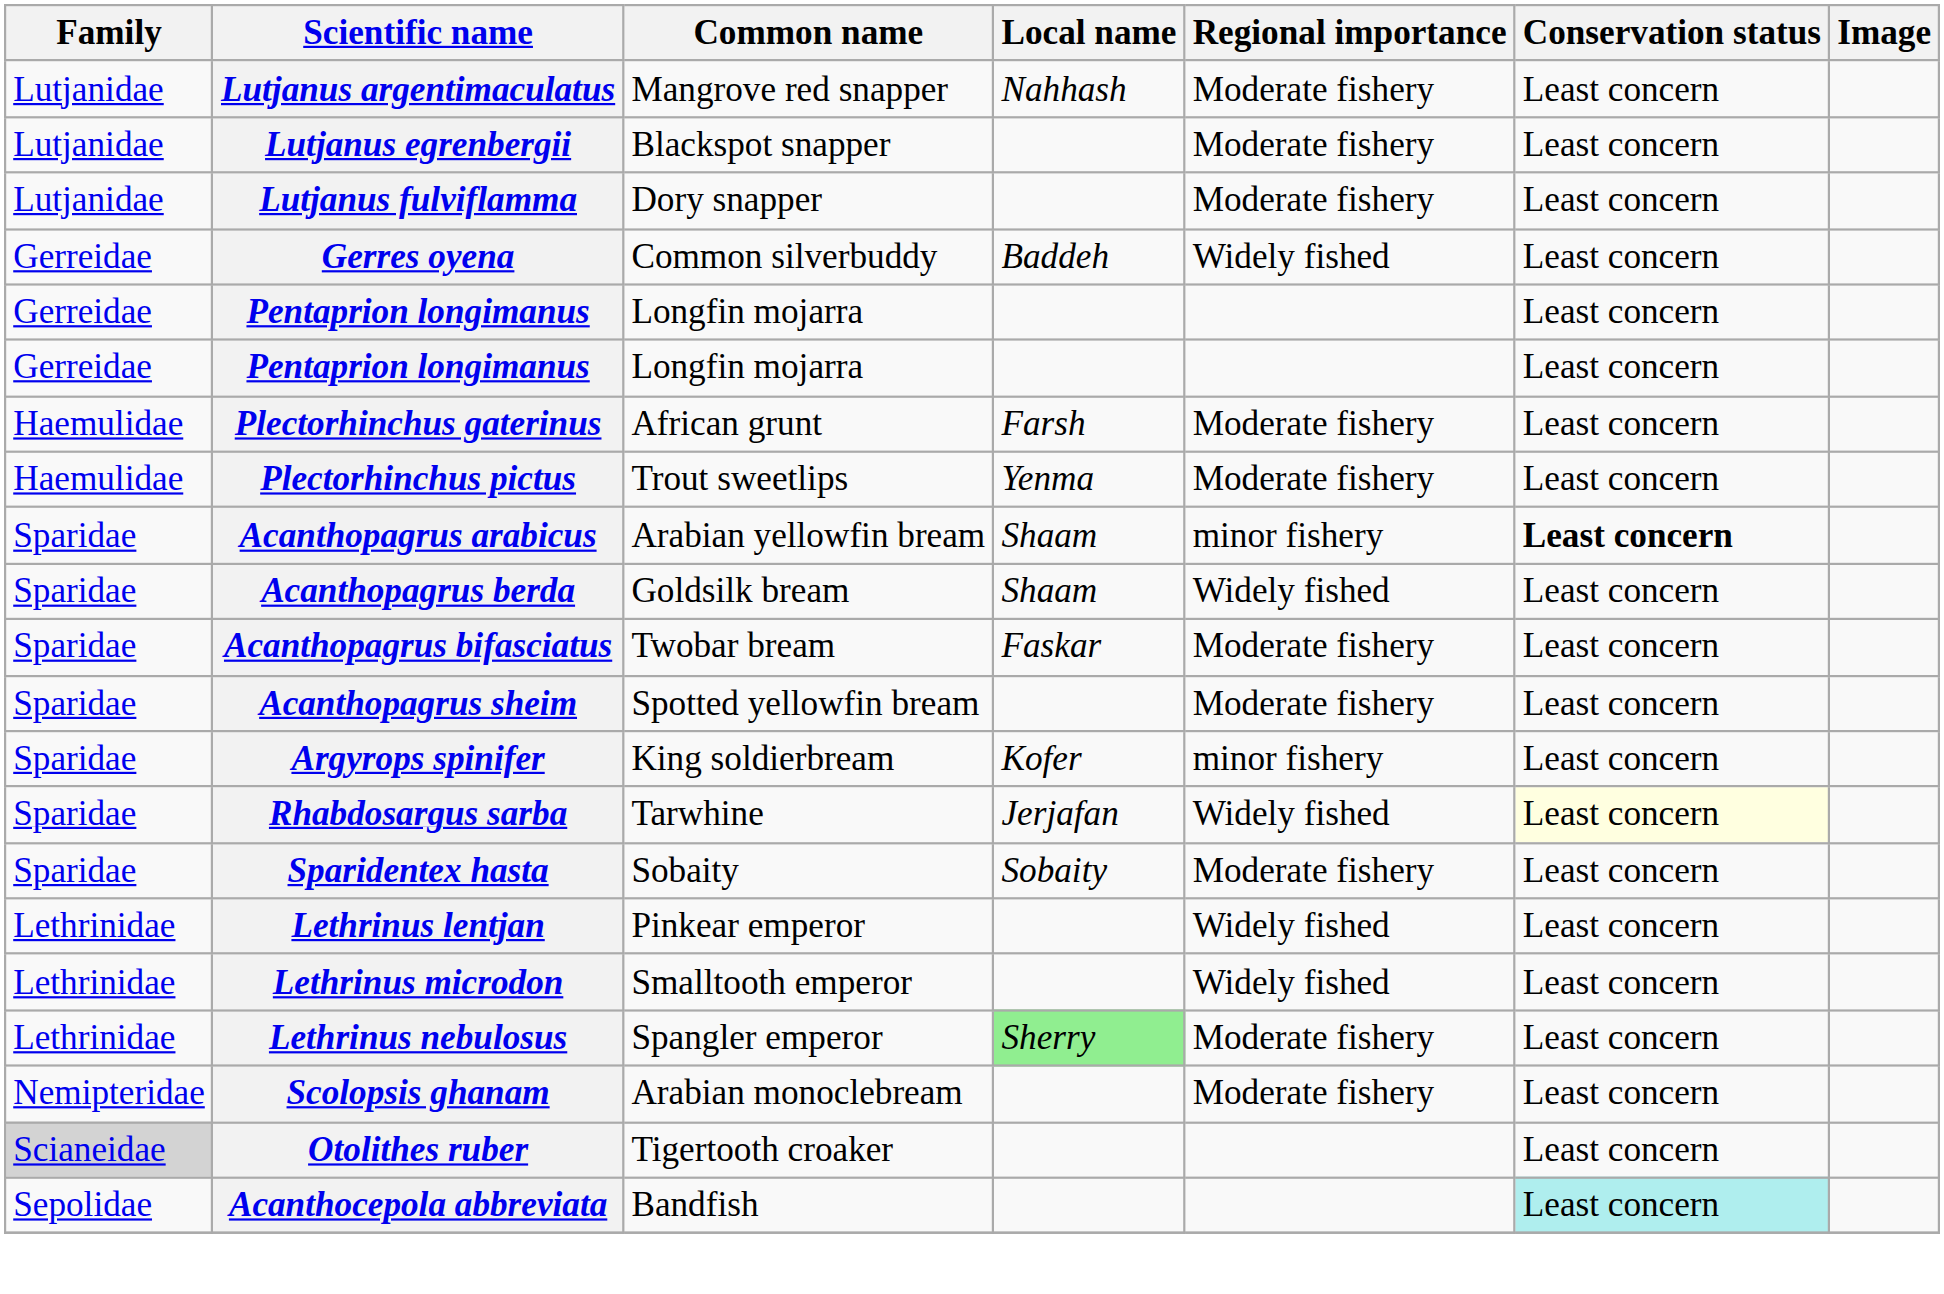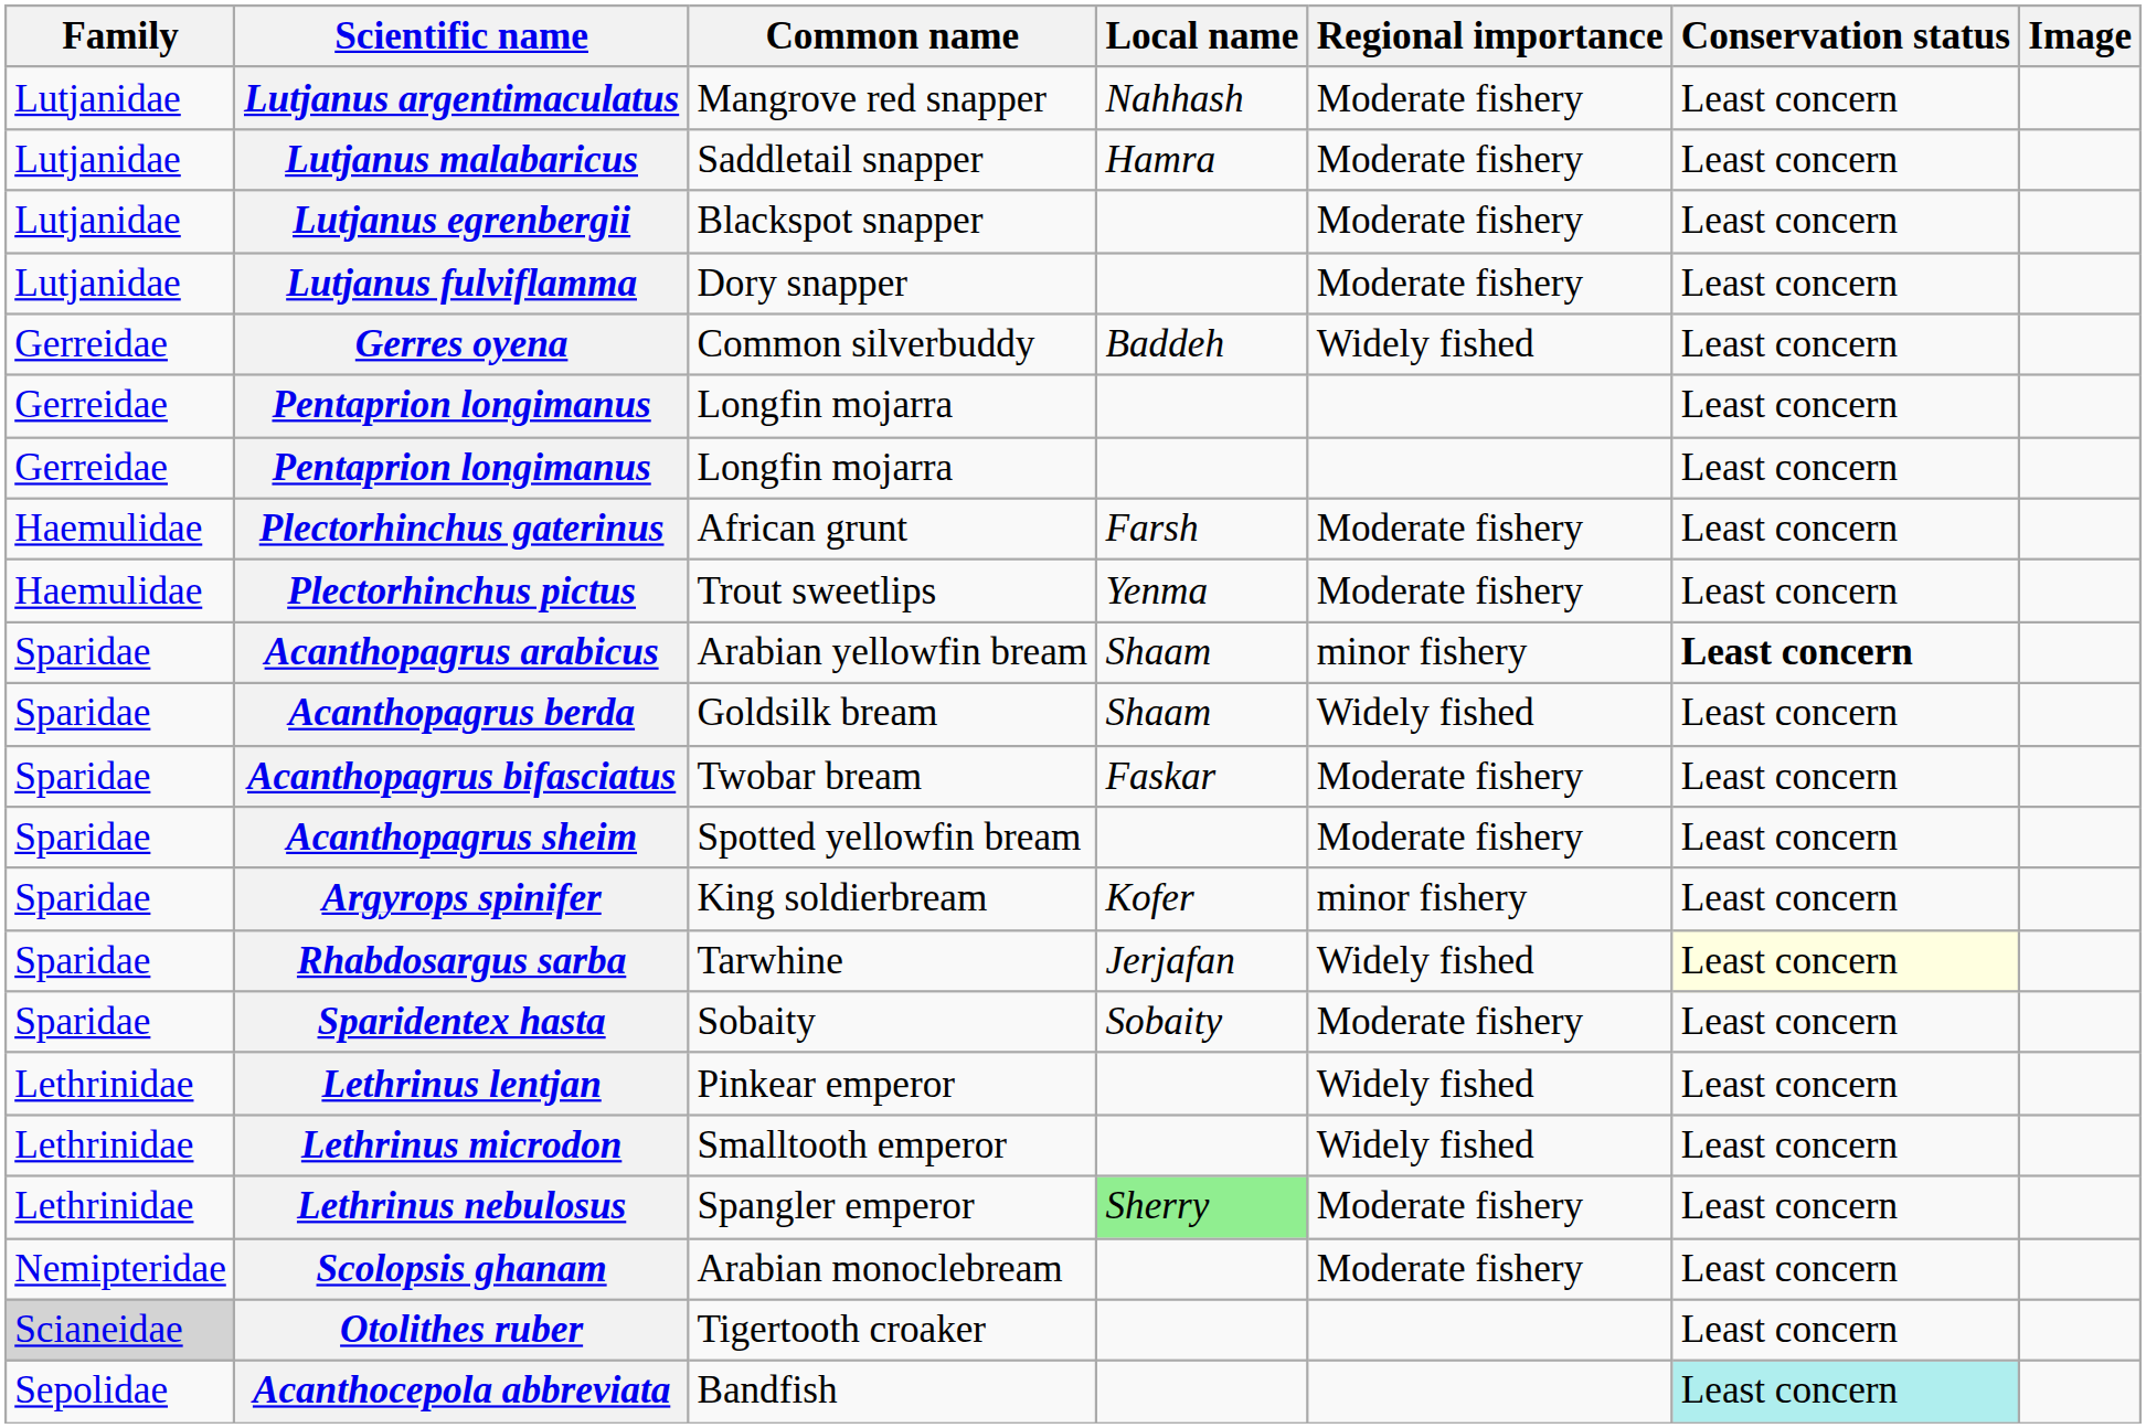 <table class="wikitable sortable">
 <tr>
 <th>Family</th>
 <th><a href='#'>Scientific name</a></th>
 <th><strong>Common name</strong></th>
 <th><strong>Local name</strong></th>
 <th>Regional importance</th>
 <th>Conservation status</th>
 <th>Image</th>
 </tr>
 <tr>
 <td><a href='#'>Lutjanidae</a></td>
 <th><em><a href='#'>Lutjanus argentimaculatus</a></em></th>
 <td>Mangrove red snapper</td>
 <td><em>Nahhash</em></td>
+<td>Moderate fishery</td>
+<td>Least concern</td>
+<td></td>
+</tr>
+<tr>
+<td><a href='#'>Lutjanidae</a></td>
+<th><em><a href='#'>Lutjanus malabaricus</a></em></th>
+<td>Saddletail snapper</td>
+<td><em>Hamra</em></td>
 <td>Moderate fishery</td>
 <td>Least concern</td>
 <td></td>
 </tr>
 <tr>
 <td><a href='#'>Lutjanidae</a></td>
 <th><em><a href='#'>Lutjanus egrenbergii</a></em></th>
 <td>Blackspot snapper</td>
 <td></td>
 <td>Moderate fishery</td>
 <td>Least concern</td>
 <td></td>
 </tr>
 <tr>
 <td><a href='#'>Lutjanidae</a></td>
 <th><em><a href='#'>Lutjanus fulviflamma</a></em></th>
 <td>Dory snapper</td>
 <td></td>
 <td>Moderate fishery</td>
 <td>Least concern</td>
 <td></td>
 </tr>
 <tr>
 <td><a href='#'>Gerreidae</a></td>
 <th><em><a href='#'>Gerres oyena</a></em></th>
 <td>Common silverbuddy</td>
 <td><em>Baddeh</em></td>
 <td>Widely fished</td>
 <td>Least concern</td>
 <td></td>
 </tr>
 <tr>
 <td><a href='#'>Gerreidae</a></td>
 <th><em><a href='#'>Pentaprion longimanus</a></em></th>
 <td>Longfin mojarra</td>
 <td></td>
 <td></td>
 <td>Least concern</td>
 <td></td>
 </tr>
 <tr>
 <td><a href='#'>Gerreidae</a></td>
 <th><em><a href='#'>Pentaprion longimanus</a></em></th>
 <td>Longfin mojarra</td>
 <td></td>
 <td></td>
 <td>Least concern</td>
 <td></td>
 </tr>
 <tr>
 <td><a href='#'>Haemulidae</a></td>
 <th><em><a href='#'>Plectorhinchus gaterinus</a></em></th>
 <td>African grunt</td>
 <td><em>Farsh</em></td>
 <td>Moderate fishery</td>
 <td>Least concern</td>
 <td></td>
 </tr>
 <tr>
 <td><a href='#'>Haemulidae</a></td>
 <th><em><a href='#'>Plectorhinchus pictus</a></em></th>
 <td>Trout sweetlips</td>
 <td><em>Yenma</em></td>
 <td>Moderate fishery</td>
 <td>Least concern</td>
 <td></td>
 </tr>
 <tr>
 <td><a href='#'>Sparidae</a></td>
 <th><em><a href='#'>Acanthopagrus arabicus</a></em></th>
 <td>Arabian yellowfin bream</td>
 <td><em>Shaam</em></td>
 <td>minor fishery</td>
 <td><strong>Least concern</strong></td>
 <td></td>
 </tr>
 <tr>
 <td><a href='#'>Sparidae</a></td>
 <th><em><a href='#'>Acanthopagrus berda</a></em></th>
 <td>Goldsilk bream</td>
 <td><em>Shaam</em></td>
 <td>Widely fished</td>
 <td>Least concern</td>
 <td></td>
 </tr>
 <tr>
 <td><a href='#'>Sparidae</a></td>
 <th><em><a href='#'>Acanthopagrus bifasciatus</a></em></th>
 <td>Twobar bream</td>
 <td><em>Faskar</em></td>
 <td>Moderate fishery</td>
 <td>Least concern</td>
 <td></td>
 </tr>
 <tr>
 <td><a href='#'>Sparidae</a></td>
 <th><em><a href='#'>Acanthopagrus sheim</a></em></th>
 <td>Spotted yellowfin bream</td>
 <td></td>
 <td>Moderate fishery</td>
 <td>Least concern</td>
 <td></td>
 </tr>
 <tr>
 <td><a href='#'>Sparidae</a></td>
 <th><em><a href='#'>Argyrops spinifer</a></em></th>
 <td>King soldierbream</td>
 <td> <em>Kofer</em></td>
 <td>minor fishery</td>
 <td>Least concern</td>
 <td></td>
 </tr>
 <tr>
 <td><a href='#'>Sparidae</a></td>
 <th><em><a href='#'>Rhabdosargus sarba</a></em></th>
 <td>Tarwhine</td>
 <td> <em>Jerjafan</em></td>
 <td>Widely fished</td>
 <td style="background: lightyellow;">Least concern</td>
 <td></td>
 </tr>
 <tr>
 <td><a href='#'>Sparidae</a></td>
 <th><em><a href='#'>Sparidentex hasta</a></em></th>
 <td>Sobaity</td>
 <td> <em>Sobaity</em></td>
 <td>Moderate fishery</td>
 <td>Least concern</td>
 <td></td>
 </tr>
 <tr>
 <td><a href='#'>Lethrinidae</a></td>
 <th><em><a href='#'>Lethrinus lentjan</a></em></th>
 <td>Pinkear emperor</td>
 <td></td>
 <td>Widely fished</td>
 <td>Least concern</td>
 <td></td>
 </tr>
 <tr>
 <td><a href='#'>Lethrinidae</a></td>
 <th><em><a href='#'>Lethrinus microdon</a></em></th>
 <td>Smalltooth emperor</td>
 <td></td>
 <td>Widely fished</td>
 <td>Least concern</td>
 <td></td>
 </tr>
 <tr>
 <td><a href='#'>Lethrinidae</a></td>
 <th><em><a href='#'>Lethrinus nebulosus</a></em></th>
 <td>Spangler emperor</td>
 <td style="background: lightgreen;"> <em>Sherry</em></td>
 <td>Moderate fishery</td>
 <td>Least concern</td>
 <td></td>
 </tr>
 <tr>
 <td><a href='#'>Nemipteridae</a></td>
 <th><em><a href='#'>Scolopsis ghanam</a></em></th>
 <td>Arabian monoclebream</td>
 <td></td>
 <td>Moderate fishery</td>
 <td>Least concern</td>
 <td></td>
 </tr>
 <tr>
 <td style="background: lightgrey;"><a href='#'>Scianeidae</a></td>
 <th><em><a href='#'>Otolithes ruber</a></em></th>
 <td>Tigertooth croaker</td>
 <td></td>
 <td></td>
 <td>Least concern</td>
 <td></td>
 </tr>
 <tr>
 <td><a href='#'>Sepolidae</a></td>
 <th><em><a href='#'>Acanthocepola abbreviata</a></em></th>
 <td>Bandfish</td>
 <td></td>
 <td></td>
 <td style="background: paleturquoise;">Least concern</td>
 <td></td>
 </tr>
 <tr>
 </tr>
 </table>
